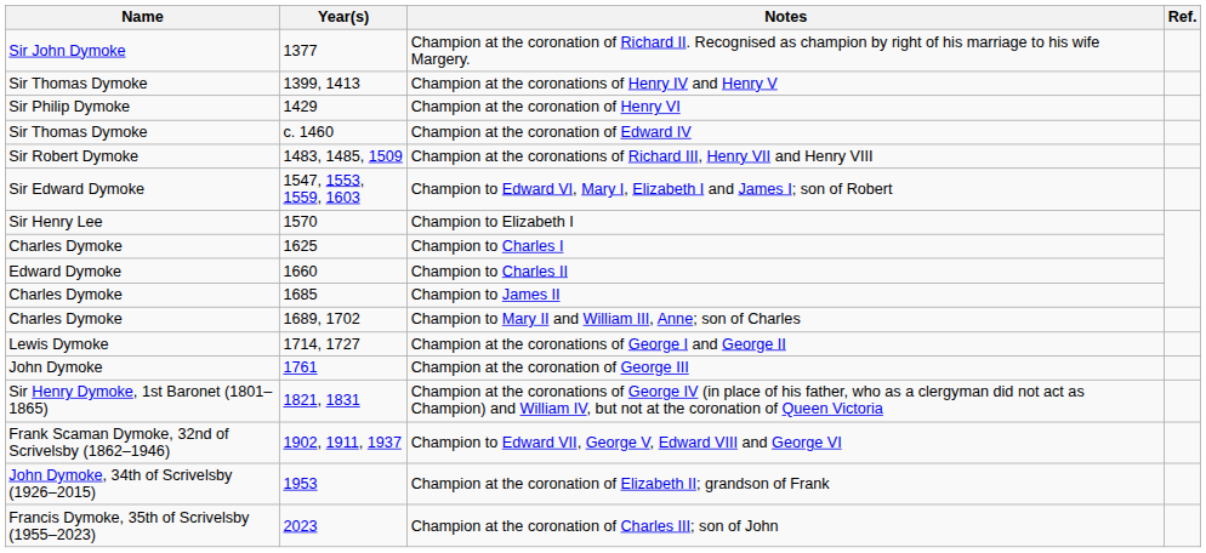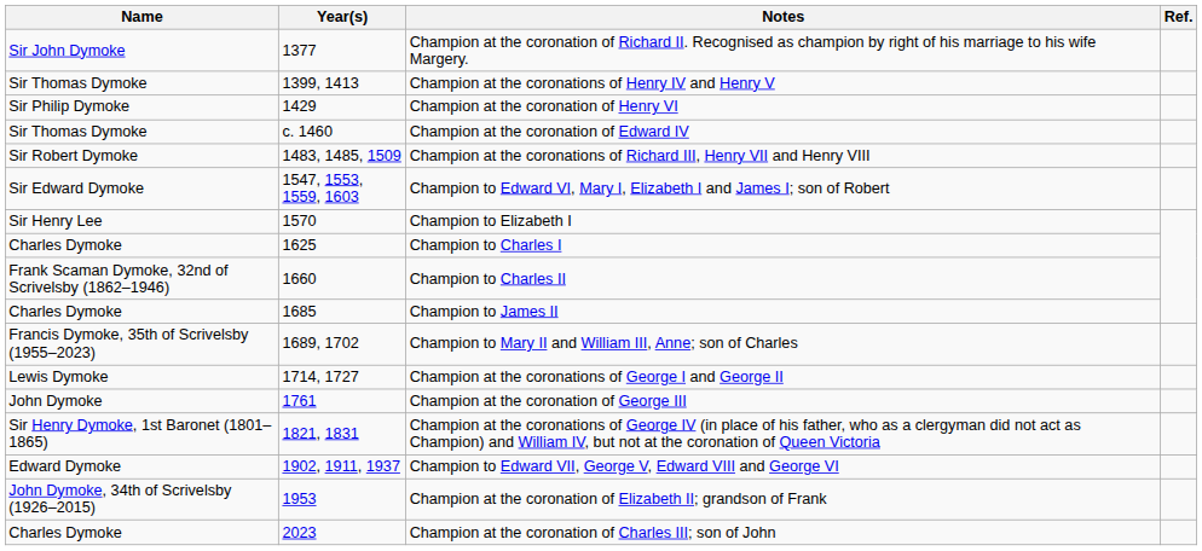 <table class="wikitable">
 <tr>
 <th>Name</th>
 <th>Year(s)</th>
 <th>Notes</th>
 <th><abbr>Ref.</abbr></th>
 </tr>
 <tr>
 <td><a href='#'>Sir John Dymoke</a></td>
 <td>1377</td>
 <td>Champion at the coronation of <a href='#'>Richard II</a>. Recognised as champion by right of his marriage to his wife Margery.</td>
 <td></td>
 </tr>
 <tr>
 <td>Sir Thomas Dymoke</td>
 <td>1399, 1413</td>
 <td>Champion at the coronations of <a href='#'>Henry IV</a> and <a href='#'>Henry V</a></td>
 <td></td>
 </tr>
 <tr>
 <td>Sir Philip Dymoke</td>
 <td>1429</td>
 <td>Champion at the coronation of <a href='#'>Henry VI</a></td>
 <td></td>
 </tr>
 <tr>
 <td>Sir Thomas Dymoke</td>
 <td>c. 1460</td>
 <td>Champion at the coronation of <a href='#'>Edward IV</a></td>
 <td></td>
 </tr>
 <tr>
 <td>Sir Robert Dymoke</td>
 <td>1483, 1485, <a href='#'>1509</a></td>
 <td>Champion at the coronations of <a href='#'>Richard III</a>, <a href='#'>Henry VII</a> and Henry VIII</td>
 <td></td>
 </tr>
 <tr>
 <td>Sir Edward Dymoke</td>
 <td>1547, <a href='#'>1553</a>, <a href='#'>1559</a>, <a href='#'>1603</a></td>
 <td>Champion to <a href='#'>Edward VI</a>, <a href='#'>Mary I</a>, <a href='#'>Elizabeth I</a> and <a href='#'>James I</a>; son of Robert</td>
 <td></td>
 </tr>
 <tr>
 <td>Sir Henry Lee</td>
 <td>1570</td>
 <td>Champion to Elizabeth I</td>
 </tr>
 <tr>
 <td>Charles Dymoke</td>
 <td>1625</td>
 <td>Champion to <a href='#'>Charles I</a></td>
 </tr>
 <tr>
-<td>Edward Dymoke</td>
+<td>Frank Scaman Dymoke, 32nd of Scrivelsby (1862–1946)</td>
 <td>1660</td>
 <td>Champion to <a href='#'>Charles II</a></td>
 </tr>
 <tr>
 <td>Charles Dymoke</td>
 <td>1685</td>
 <td>Champion to <a href='#'>James II</a></td>
 </tr>
 <tr>
-<td>Charles Dymoke</td>
+<td>Francis Dymoke, 35th of Scrivelsby (1955–2023)</td>
 <td>1689, 1702</td>
 <td>Champion to <a href='#'>Mary II</a> and <a href='#'>William III</a>, <a href='#'>Anne</a>; son of Charles</td>
 <td></td>
 </tr>
 <tr>
 <td>Lewis Dymoke</td>
 <td>1714, 1727</td>
 <td>Champion at the coronations of <a href='#'>George I</a> and <a href='#'>George II</a></td>
 <td></td>
 </tr>
 <tr>
 <td>John Dymoke</td>
 <td><a href='#'>1761</a></td>
 <td>Champion at the coronation of <a href='#'>George III</a></td>
 <td></td>
 </tr>
 <tr>
 <td>Sir <a href='#'>Henry Dymoke</a>, 1st Baronet (1801–1865)</td>
 <td><a href='#'>1821</a>, <a href='#'>1831</a></td>
 <td>Champion at the coronations of <a href='#'>George IV</a> (in place of his father, who as a clergyman did not act as Champion) and <a href='#'>William IV</a>, but not at the coronation of <a href='#'>Queen Victoria</a></td>
 <td></td>
 </tr>
 <tr>
-<td>Frank Scaman Dymoke, 32nd of Scrivelsby (1862–1946)</td>
+<td>Edward Dymoke</td>
 <td><a href='#'>1902</a>, <a href='#'>1911</a>, <a href='#'>1937</a></td>
 <td>Champion to <a href='#'>Edward VII</a>, <a href='#'>George V</a>, <a href='#'>Edward VIII</a> and <a href='#'>George VI</a></td>
 <td></td>
 </tr>
 <tr>
 <td><a href='#'>John Dymoke</a>, 34th of Scrivelsby (1926–2015)</td>
 <td><a href='#'>1953</a></td>
 <td>Champion at the coronation of <a href='#'>Elizabeth II</a>; grandson of Frank</td>
 <td></td>
 </tr>
 <tr>
-<td>Francis Dymoke, 35th of Scrivelsby (1955–2023)</td>
+<td>Charles Dymoke</td>
 <td><a href='#'>2023</a></td>
 <td>Champion at the coronation of <a href='#'>Charles III</a>; son of John</td>
 <td></td>
 </tr>
 </table>
